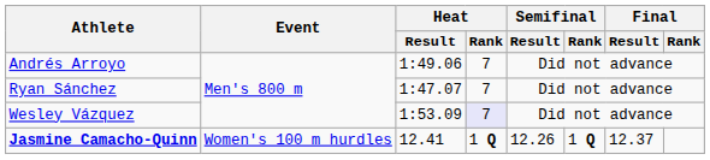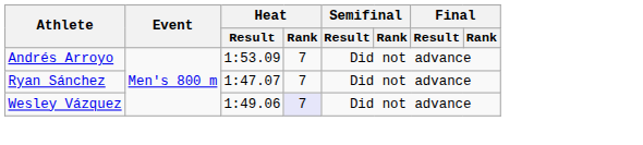 <table class="wikitable" style="font-size:90%">
 <tr>
 <th rowspan="2">Athlete</th>
 <th rowspan="2">Event</th>
 <th colspan="2">Heat</th>
 <th colspan="2">Semifinal</th>
 <th colspan="2">Final</th>
 </tr>
 <tr style="font-size:95%">
 <th>Result</th>
 <th>Rank</th>
 <th>Result</th>
 <th>Rank</th>
 <th>Result</th>
 <th>Rank</th>
 </tr>
 <tr align=center>
 <td align=left><a href='#'>Andrés Arroyo</a></td>
 <td align=left rowspan=3><a href='#'>Men's 800 m</a></td>
-<td>1:49.06</td>
+<td>1:53.09</td>
 <td>7</td>
 <td colspan=4>Did not advance</td>
 </tr>
 <tr align=center>
 <td align=left><a href='#'>Ryan Sánchez</a></td>
 <td>1:47.07</td>
 <td>7</td>
 <td colspan=4>Did not advance</td>
 </tr>
 <tr align=center>
 <td align=left><a href='#'>Wesley Vázquez</a></td>
-<td>1:53.09</td>
+<td>1:49.06</td>
 <td style="background: lavender;">7</td>
 <td colspan=4>Did not advance</td>
 </tr>
-<tr>
-<td align=left><strong><a href='#'>Jasmine Camacho-Quinn</a></strong></td>
-<td align=left><a href='#'>Women's 100 m hurdles</a></td>
-<td>12.41</td>
-<td>1 <strong>Q</strong></td>
-<td>12.26 </td>
-<td>1 <strong>Q</strong></td>
-<td>12.37</td>
-<td></td>
-</tr>
 </table>
